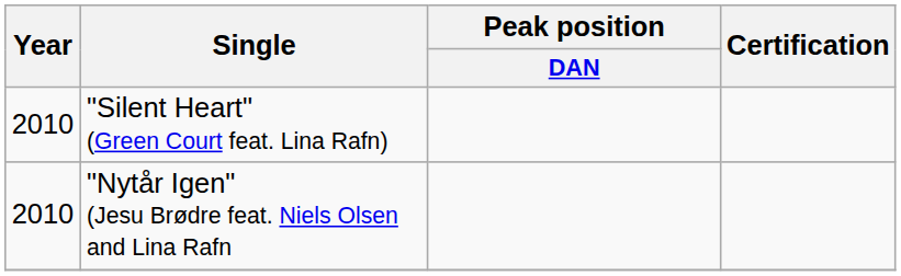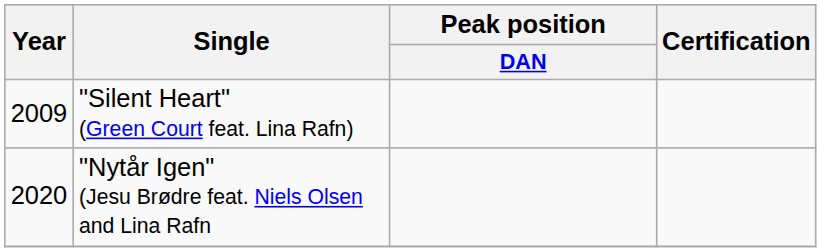 <table class="wikitable plainrowheaders" style="text-align:left;" border="1">
 <tr>
 <th scope="col" rowspan="2">Year</th>
 <th scope="col" rowspan="2" style="width:12em;">Single</th>
 <th scope="col" colspan="1" style="width:10em;">Peak position</th>
 <th scope="col" rowspan="2">Certification</th>
 </tr>
 <tr>
 <th scope="col" style="width:3em;font-size:85%;"><a href='#'>DAN</a><br></th>
 </tr>
 <tr>
-<td rowspan="1">2010</td>
+<td rowspan="1">2009</td>
 <td>"Silent Heart" <br><small>(<a href='#'>Green Court</a> feat. Lina Rafn)</small></td>
 <td style="text-align:center;"></td>
 <td></td>
 </tr>
 <tr>
-<td rowspan="1">2010</td>
+<td rowspan="1">2020</td>
 <td>"Nytår Igen"<br><small>(Jesu Brødre feat. <a href='#'>Niels Olsen</a> and Lina Rafn</small></td>
 <td style="text-align:center;"></td>
 <td></td>
 </tr>
 <tr>
 </tr>
 </table>
